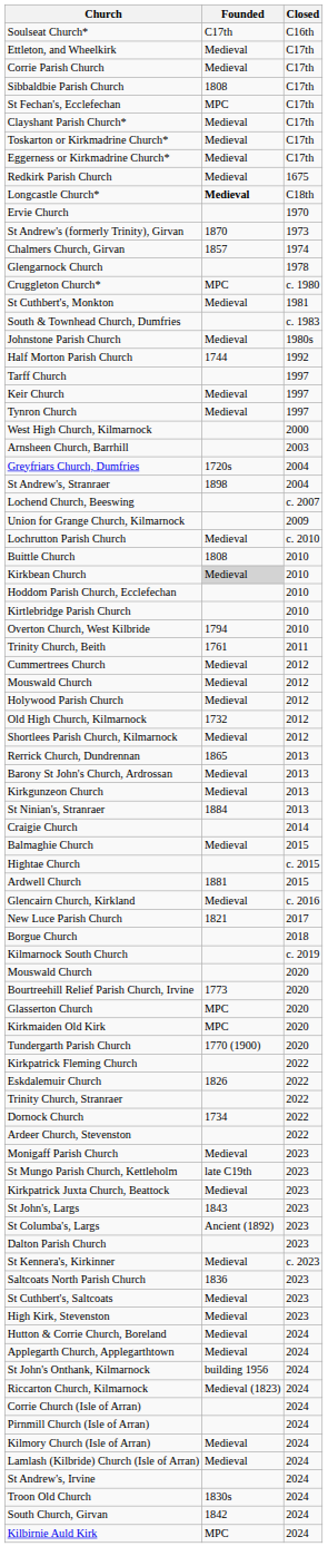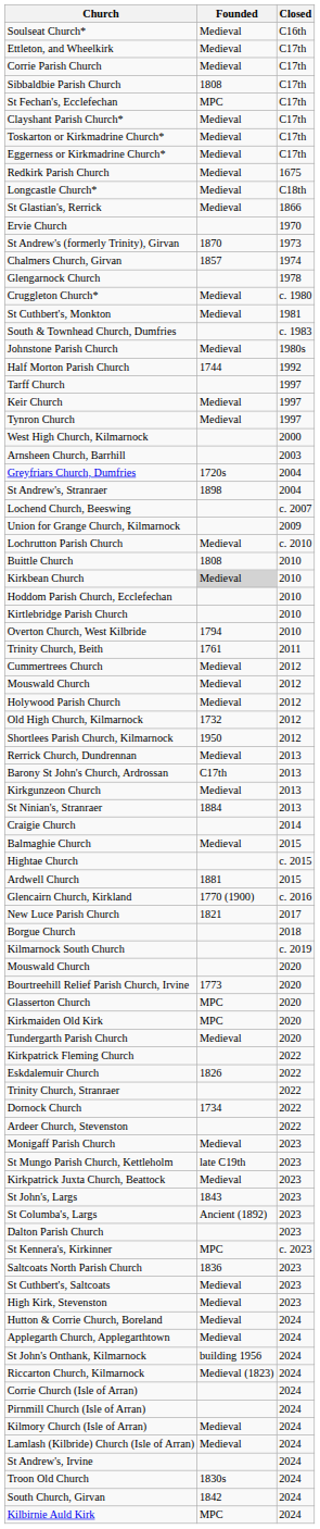 <table class="wikitable">
 <tr>
 <th>Church</th>
 <th>Founded</th>
 <th>Closed</th>
 </tr>
 <tr>
 <td>Soulseat Church*</td>
-<td>C17th</td>
+<td>Medieval</td>
 <td>C16th</td>
 </tr>
 <tr>
 <td>Ettleton, and Wheelkirk</td>
 <td>Medieval</td>
 <td>C17th</td>
 </tr>
 <tr>
 <td>Corrie Parish Church</td>
 <td>Medieval</td>
 <td>C17th</td>
 </tr>
 <tr>
 <td>Sibbaldbie Parish Church</td>
 <td>1808</td>
 <td>C17th</td>
 </tr>
 <tr>
 <td>St Fechan's, Ecclefechan</td>
 <td>MPC</td>
 <td>C17th</td>
 </tr>
 <tr>
 <td>Clayshant Parish Church*</td>
 <td>Medieval</td>
 <td>C17th</td>
 </tr>
 <tr>
 <td>Toskarton or Kirkmadrine Church*</td>
 <td>Medieval</td>
 <td>C17th</td>
 </tr>
 <tr>
 <td>Eggerness or Kirkmadrine Church*</td>
 <td>Medieval</td>
 <td>C17th</td>
 </tr>
 <tr>
 <td>Redkirk Parish Church</td>
 <td>Medieval</td>
 <td>1675</td>
 </tr>
 <tr>
 <td>Longcastle Church*</td>
-<td><strong>Medieval</strong></td>
+<td>Medieval</td>
 <td>C18th</td>
+</tr>
+<tr>
+<td>St Glastian's, Rerrick</td>
+<td>Medieval</td>
+<td>1866</td>
 </tr>
 <tr>
 <td>Ervie Church</td>
 <td></td>
 <td>1970</td>
 </tr>
 <tr>
 <td>St Andrew's (formerly Trinity), Girvan</td>
 <td>1870</td>
 <td>1973</td>
 </tr>
 <tr>
 <td>Chalmers Church, Girvan</td>
 <td>1857</td>
 <td>1974</td>
 </tr>
 <tr>
 <td>Glengarnock Church</td>
 <td></td>
 <td>1978</td>
 </tr>
 <tr>
 <td>Cruggleton Church*</td>
-<td>MPC</td>
+<td>Medieval</td>
 <td>c. 1980</td>
 </tr>
 <tr>
 <td>St Cuthbert's, Monkton</td>
 <td>Medieval</td>
 <td>1981</td>
 </tr>
 <tr>
 <td>South & Townhead Church, Dumfries</td>
 <td></td>
 <td>c. 1983</td>
 </tr>
 <tr>
 <td>Johnstone Parish Church</td>
 <td>Medieval</td>
 <td>1980s</td>
 </tr>
 <tr>
 <td>Half Morton Parish Church</td>
 <td>1744</td>
 <td>1992</td>
 </tr>
 <tr>
 <td>Tarff Church</td>
 <td></td>
 <td>1997</td>
 </tr>
 <tr>
 <td>Keir Church</td>
 <td>Medieval</td>
 <td>1997</td>
 </tr>
 <tr>
 <td>Tynron Church</td>
 <td>Medieval</td>
 <td>1997</td>
 </tr>
 <tr>
 <td>West High Church, Kilmarnock</td>
 <td></td>
 <td>2000</td>
 </tr>
 <tr>
 <td>Arnsheen Church, Barrhill</td>
 <td></td>
 <td>2003</td>
 </tr>
 <tr>
 <td><a href='#'>Greyfriars Church, Dumfries</a></td>
 <td>1720s</td>
 <td>2004</td>
 </tr>
 <tr>
 <td>St Andrew's, Stranraer</td>
 <td>1898</td>
 <td>2004</td>
 </tr>
 <tr>
 <td>Lochend Church, Beeswing</td>
 <td></td>
 <td>c. 2007</td>
 </tr>
 <tr>
 <td>Union for Grange Church, Kilmarnock</td>
 <td></td>
 <td>2009</td>
 </tr>
 <tr>
 <td>Lochrutton Parish Church</td>
 <td>Medieval</td>
 <td>c. 2010</td>
 </tr>
 <tr>
 <td>Buittle Church</td>
 <td>1808</td>
 <td>2010</td>
 </tr>
 <tr>
 <td>Kirkbean Church</td>
 <td style="background: lightgrey;">Medieval</td>
 <td>2010</td>
 </tr>
 <tr>
 <td>Hoddom Parish Church, Ecclefechan</td>
 <td></td>
 <td>2010</td>
 </tr>
 <tr>
 <td>Kirtlebridge Parish Church</td>
 <td></td>
 <td>2010</td>
 </tr>
 <tr>
 <td>Overton Church, West Kilbride</td>
 <td>1794</td>
 <td>2010</td>
 </tr>
 <tr>
 <td>Trinity Church, Beith</td>
 <td>1761</td>
 <td>2011</td>
 </tr>
 <tr>
 <td>Cummertrees Church</td>
 <td>Medieval</td>
 <td>2012</td>
 </tr>
 <tr>
 <td>Mouswald Church</td>
 <td>Medieval</td>
 <td>2012</td>
 </tr>
 <tr>
 <td>Holywood Parish Church</td>
 <td>Medieval</td>
 <td>2012</td>
 </tr>
 <tr>
 <td>Old High Church, Kilmarnock</td>
 <td>1732</td>
 <td>2012</td>
 </tr>
 <tr>
 <td>Shortlees Parish Church, Kilmarnock</td>
-<td>Medieval</td>
+<td>1950</td>
 <td>2012</td>
 </tr>
 <tr>
 <td>Rerrick Church, Dundrennan</td>
-<td>1865</td>
+<td>Medieval</td>
 <td>2013</td>
 </tr>
 <tr>
 <td>Barony St John's Church, Ardrossan</td>
-<td>Medieval</td>
+<td>C17th</td>
 <td>2013</td>
 </tr>
 <tr>
 <td>Kirkgunzeon Church</td>
 <td>Medieval</td>
 <td>2013</td>
 </tr>
 <tr>
 <td>St Ninian's, Stranraer</td>
 <td>1884</td>
 <td>2013</td>
 </tr>
 <tr>
 <td>Craigie Church</td>
 <td></td>
 <td>2014</td>
 </tr>
 <tr>
 <td>Balmaghie Church</td>
 <td>Medieval</td>
 <td>2015</td>
 </tr>
 <tr>
 <td>Hightae Church</td>
 <td></td>
 <td>c. 2015</td>
 </tr>
 <tr>
 <td>Ardwell Church</td>
 <td>1881</td>
 <td>2015</td>
 </tr>
 <tr>
 <td>Glencairn Church, Kirkland</td>
-<td>Medieval</td>
+<td>1770 (1900)</td>
 <td>c. 2016</td>
 </tr>
 <tr>
 <td>New Luce Parish Church</td>
 <td>1821</td>
 <td>2017</td>
 </tr>
 <tr>
 <td>Borgue Church</td>
 <td></td>
 <td>2018</td>
 </tr>
 <tr>
 <td>Kilmarnock South Church</td>
 <td></td>
 <td>c. 2019</td>
 </tr>
 <tr>
 <td>Mouswald Church</td>
 <td></td>
 <td>2020</td>
 </tr>
 <tr>
 <td>Bourtreehill Relief Parish Church, Irvine</td>
 <td>1773</td>
 <td>2020</td>
 </tr>
 <tr>
 <td>Glasserton Church</td>
 <td>MPC</td>
 <td>2020</td>
 </tr>
 <tr>
 <td>Kirkmaiden Old Kirk</td>
 <td>MPC</td>
 <td>2020</td>
 </tr>
 <tr>
 <td>Tundergarth Parish Church</td>
-<td>1770 (1900)</td>
+<td>Medieval</td>
 <td>2020</td>
 </tr>
 <tr>
 <td>Kirkpatrick Fleming Church</td>
 <td></td>
 <td>2022</td>
 </tr>
 <tr>
 <td>Eskdalemuir Church</td>
 <td>1826</td>
 <td>2022</td>
 </tr>
 <tr>
 <td>Trinity Church, Stranraer</td>
 <td></td>
 <td>2022</td>
 </tr>
 <tr>
 <td>Dornock Church</td>
 <td>1734</td>
 <td>2022</td>
 </tr>
 <tr>
 <td>Ardeer Church, Stevenston</td>
 <td></td>
 <td>2022</td>
 </tr>
 <tr>
 <td>Monigaff Parish Church</td>
 <td>Medieval</td>
 <td>2023</td>
 </tr>
 <tr>
 <td>St Mungo Parish Church, Kettleholm</td>
 <td>late C19th</td>
 <td>2023</td>
 </tr>
 <tr>
 <td>Kirkpatrick Juxta Church, Beattock</td>
 <td>Medieval</td>
 <td>2023</td>
 </tr>
 <tr>
 <td>St John's, Largs</td>
 <td>1843</td>
 <td>2023</td>
 </tr>
 <tr>
 <td>St Columba's, Largs</td>
 <td>Ancient (1892)</td>
 <td>2023</td>
 </tr>
 <tr>
 <td>Dalton Parish Church</td>
 <td></td>
 <td>2023</td>
 </tr>
 <tr>
 <td>St Kennera's, Kirkinner</td>
-<td>Medieval</td>
+<td>MPC</td>
 <td>c. 2023</td>
 </tr>
 <tr>
 <td>Saltcoats North Parish Church</td>
 <td>1836</td>
 <td>2023</td>
 </tr>
 <tr>
 <td>St Cuthbert's, Saltcoats</td>
 <td>Medieval</td>
 <td>2023</td>
 </tr>
 <tr>
 <td>High Kirk, Stevenston</td>
 <td>Medieval</td>
 <td>2023</td>
 </tr>
 <tr>
 <td>Hutton & Corrie Church, Boreland</td>
 <td>Medieval</td>
 <td>2024</td>
 </tr>
 <tr>
 <td>Applegarth Church, Applegarthtown</td>
 <td>Medieval</td>
 <td>2024</td>
 </tr>
 <tr>
 <td>St John's Onthank, Kilmarnock</td>
 <td>building 1956</td>
 <td>2024</td>
 </tr>
 <tr>
 <td>Riccarton Church, Kilmarnock</td>
 <td>Medieval (1823)</td>
 <td>2024</td>
 </tr>
 <tr>
 <td>Corrie Church (Isle of Arran)</td>
 <td></td>
 <td>2024</td>
 </tr>
 <tr>
 <td>Pirnmill Church (Isle of Arran)</td>
 <td></td>
 <td>2024</td>
 </tr>
 <tr>
 <td>Kilmory Church (Isle of Arran)</td>
 <td>Medieval</td>
 <td>2024</td>
 </tr>
 <tr>
 <td>Lamlash (Kilbride) Church (Isle of Arran)</td>
 <td>Medieval</td>
 <td>2024</td>
 </tr>
 <tr>
 <td>St Andrew's, Irvine</td>
 <td></td>
 <td>2024</td>
 </tr>
 <tr>
 <td>Troon Old Church</td>
 <td>1830s</td>
 <td>2024</td>
 </tr>
 <tr>
 <td>South Church, Girvan</td>
 <td>1842</td>
 <td>2024</td>
 </tr>
 <tr>
 <td><a href='#'>Kilbirnie Auld Kirk</a></td>
 <td>MPC</td>
 <td>2024</td>
 </tr>
 </table>
